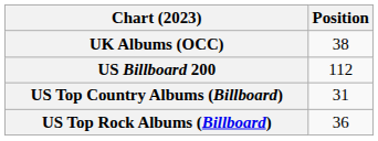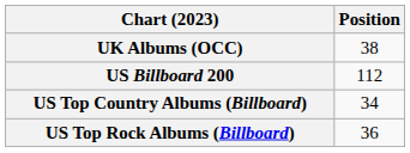 <table class="wikitable sortable plainrowheaders" style="text-align:center;">
 <tr>
 <th scope="col" style="width:18em;">Chart (2023)</th>
 <th scope="col">Position</th>
 </tr>
 <tr>
 <th scope="row">UK Albums (OCC)</th>
 <td>38</td>
 </tr>
 <tr>
 <th scope="row">US <em>Billboard</em> 200</th>
 <td>112</td>
 </tr>
 <tr>
 <th scope="row">US Top Country Albums (<em>Billboard</em>)</th>
-<td>31</td>
+<td>34</td>
 </tr>
 <tr>
 <th scope="row">US Top Rock Albums (<em><a href='#'>Billboard</a></em>)</th>
 <td>36</td>
 </tr>
 </table>
